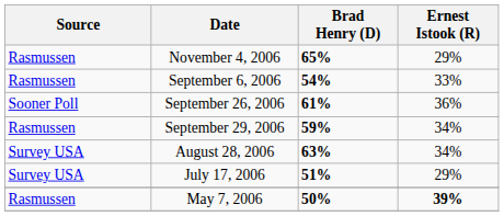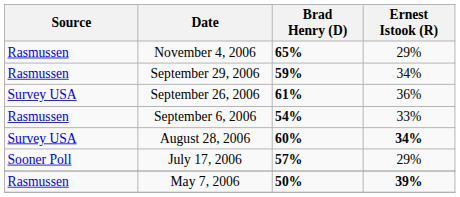 <table class="wikitable">
 <tr>
 <th width=150px>Source</th>
 <th width=150px>Date</th>
 <th width=100px>Brad<br>Henry (D)</th>
 <th width=100px>Ernest<br>Istook (R)</th>
 </tr>
 <tr>
 <td><a href='#'>Rasmussen</a></td>
 <td align=center>November 4, 2006</td>
 <td><strong>65%</strong></td>
 <td align=center>29%</td>
 </tr>
 <tr>
 <td><a href='#'>Rasmussen</a></td>
-<td align=center>September 6, 2006</td>
-<td><strong>54%</strong></td>
-<td align=center>33%</td>
+<td align=center>September 29, 2006</td>
+<td><strong>59%</strong></td>
+<td align=center>34%</td>
 </tr>
 <tr>
-<td><a href='#'>Sooner Poll</a></td>
+<td><a href='#'>Survey USA</a></td>
 <td align=center>September 26, 2006</td>
 <td><strong>61%</strong></td>
 <td align=center>36%</td>
 </tr>
 <tr>
 <td><a href='#'>Rasmussen</a></td>
-<td align=center>September 29, 2006</td>
-<td><strong>59%</strong></td>
-<td align=center>34%</td>
+<td align=center>September 6, 2006</td>
+<td><strong>54%</strong></td>
+<td align=center>33%</td>
 </tr>
 <tr>
 <td><a href='#'>Survey USA</a></td>
 <td align=center>August 28, 2006</td>
-<td><strong>63%</strong></td>
-<td align=center>34%</td>
+<td><strong>60%</strong></td>
+<td align=center><strong>34%</strong></td>
 </tr>
 <tr>
-<td><a href='#'>Survey USA</a></td>
+<td><a href='#'>Sooner Poll</a></td>
 <td align=center>July 17, 2006</td>
-<td><strong>51%</strong></td>
+<td><strong>57%</strong></td>
 <td align=center>29%</td>
 </tr>
 <tr>
 </tr>
 <tr>
 <td><a href='#'>Rasmussen</a></td>
 <td align=center>May 7, 2006</td>
 <td><strong>50%</strong></td>
 <td align=center><strong>39%</strong></td>
 </tr>
 <tr>
 </tr>
 </table>
